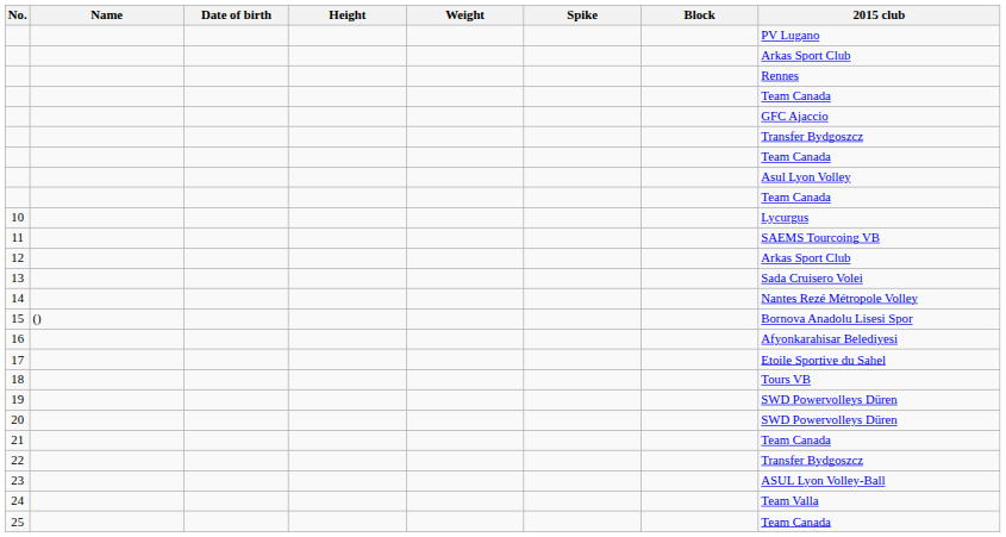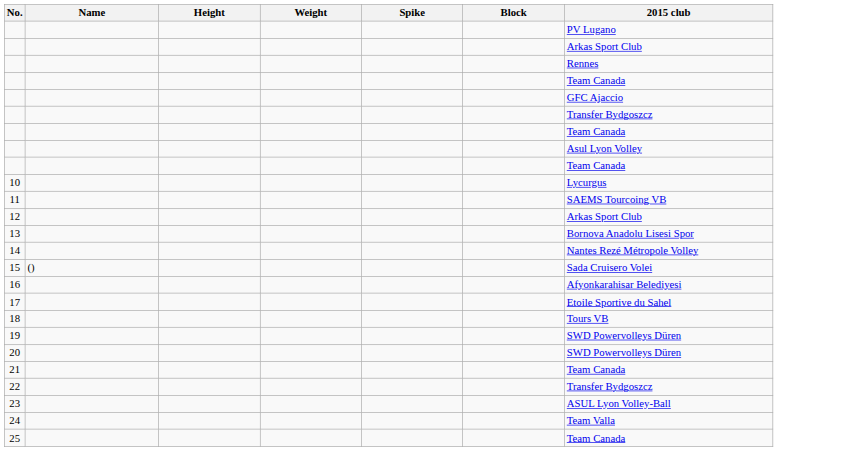 <table class="wikitable sortable" style="font-size:100%; text-align:center;">
 <tr>
 <th>No.</th>
 <th style="width:12em">Name</th>
-<th style="width:8em">Date of birth</th>
 <th style="width:9em">Height</th>
 <th style="width:9em">Weight</th>
 <th style="width:9em">Spike</th>
 <th style="width:9em">Block</th>
 <th style="width:19em">2015 club</th>
 </tr>
 <tr>
 <td></td>
 <td align=left></td>
-<td align=right></td>
 <td></td>
 <td></td>
 <td></td>
 <td></td>
 <td align=left> <a href='#'>PV Lugano</a></td>
 </tr>
 <tr>
 <td></td>
 <td align=left></td>
-<td align=right></td>
 <td></td>
 <td></td>
 <td></td>
 <td></td>
 <td align=left> <a href='#'>Arkas Sport Club</a></td>
 </tr>
 <tr>
 <td></td>
 <td align=left></td>
-<td align=right></td>
 <td></td>
 <td></td>
 <td></td>
 <td></td>
 <td align=left> <a href='#'>Rennes</a></td>
 </tr>
 <tr>
 <td></td>
 <td align=left></td>
-<td align=right></td>
 <td></td>
 <td></td>
 <td></td>
 <td></td>
 <td align=left> <a href='#'>Team Canada</a></td>
 </tr>
 <tr>
 <td></td>
 <td align=left></td>
-<td align=right></td>
 <td></td>
 <td></td>
 <td></td>
 <td></td>
 <td align=left> <a href='#'>GFC Ajaccio</a></td>
 </tr>
 <tr>
 <td></td>
 <td align=left></td>
-<td align=right></td>
 <td></td>
 <td></td>
 <td></td>
 <td></td>
 <td align=left> <a href='#'>Transfer Bydgoszcz</a></td>
 </tr>
 <tr>
 <td></td>
 <td align=left></td>
-<td align=right></td>
 <td></td>
 <td></td>
 <td></td>
 <td></td>
 <td align=left> <a href='#'>Team Canada</a></td>
 </tr>
 <tr>
 <td></td>
 <td align=left></td>
-<td align=right></td>
 <td></td>
 <td></td>
 <td></td>
 <td></td>
 <td align=left> <a href='#'>Asul Lyon Volley</a></td>
 </tr>
 <tr>
 <td></td>
 <td align=left></td>
-<td align=right></td>
 <td></td>
 <td></td>
 <td></td>
 <td></td>
 <td align=left> <a href='#'>Team Canada</a></td>
 </tr>
 <tr>
 <td>10</td>
 <td align=left></td>
-<td align=right></td>
 <td></td>
 <td></td>
 <td></td>
 <td></td>
 <td align=left> <a href='#'>Lycurgus</a></td>
 </tr>
 <tr>
 <td>11</td>
 <td style="text-align:left;"></td>
-<td style="text-align:right;"></td>
 <td></td>
 <td></td>
 <td></td>
 <td></td>
 <td style="text-align:left;"> <a href='#'>SAEMS Tourcoing VB</a></td>
 </tr>
 <tr>
 <td>12</td>
 <td align=left></td>
-<td align=right></td>
 <td></td>
 <td></td>
 <td></td>
 <td></td>
 <td align=left> <a href='#'>Arkas Sport Club</a></td>
 </tr>
 <tr>
 <td>13</td>
 <td align=left></td>
-<td align=right></td>
 <td></td>
 <td></td>
 <td></td>
 <td></td>
-<td align=left> <a href='#'>Sada Cruisero Volei</a></td>
+<td align=left> <a href='#'>Bornova Anadolu Lisesi Spor</a></td>
 </tr>
 <tr>
 <td>14</td>
 <td style="text-align:left;"></td>
-<td style="text-align:right;"></td>
 <td></td>
 <td></td>
 <td></td>
 <td></td>
 <td style="text-align:left;"> <a href='#'>Nantes Rezé Métropole Volley</a></td>
 </tr>
 <tr>
 <td>15</td>
 <td align=left> ()</td>
-<td align=right></td>
 <td></td>
 <td></td>
 <td></td>
 <td></td>
-<td align=left> <a href='#'>Bornova Anadolu Lisesi Spor</a></td>
+<td align=left> <a href='#'>Sada Cruisero Volei</a></td>
 </tr>
 <tr>
 <td>16</td>
 <td align=left></td>
-<td align=right></td>
 <td></td>
 <td></td>
 <td></td>
 <td></td>
 <td align=left> <a href='#'>Afyonkarahisar Belediyesi</a></td>
 </tr>
 <tr>
 <td>17</td>
 <td align=left></td>
-<td align=right></td>
 <td></td>
 <td></td>
 <td></td>
 <td></td>
 <td align=left> <a href='#'>Etoile Sportive du Sahel</a></td>
 </tr>
 <tr>
 <td>18</td>
 <td align=left></td>
-<td align=right></td>
 <td></td>
 <td></td>
 <td></td>
 <td></td>
 <td align=left> <a href='#'>Tours VB</a></td>
 </tr>
 <tr>
 <td>19</td>
 <td align=left></td>
-<td align=right></td>
 <td></td>
 <td></td>
 <td></td>
 <td></td>
 <td align=left> <a href='#'>SWD Powervolleys Düren</a></td>
 </tr>
 <tr>
 <td>20</td>
 <td align=left></td>
-<td align=right></td>
 <td></td>
 <td></td>
 <td></td>
 <td></td>
 <td align=left> <a href='#'>SWD Powervolleys Düren</a></td>
 </tr>
 <tr>
 <td>21</td>
 <td align=left></td>
-<td align=right></td>
 <td></td>
 <td></td>
 <td></td>
 <td></td>
 <td align=left> <a href='#'>Team Canada</a></td>
 </tr>
 <tr>
 <td>22</td>
 <td align=left></td>
-<td align=right></td>
 <td></td>
 <td></td>
 <td></td>
 <td></td>
 <td align=left> <a href='#'>Transfer Bydgoszcz</a></td>
 </tr>
 <tr>
 <td>23</td>
 <td align=left></td>
-<td align=right></td>
 <td></td>
 <td></td>
 <td></td>
 <td></td>
 <td align=left> <a href='#'>ASUL Lyon Volley-Ball</a></td>
 </tr>
 <tr>
 <td>24</td>
 <td align=left></td>
-<td align=right></td>
 <td></td>
 <td></td>
 <td></td>
 <td></td>
 <td align=left> <a href='#'>Team Valla</a></td>
 </tr>
 <tr>
 <td>25</td>
 <td align=left></td>
-<td align=right></td>
 <td></td>
 <td></td>
 <td></td>
 <td></td>
 <td align=left> <a href='#'>Team Canada</a></td>
 </tr>
 </table>
